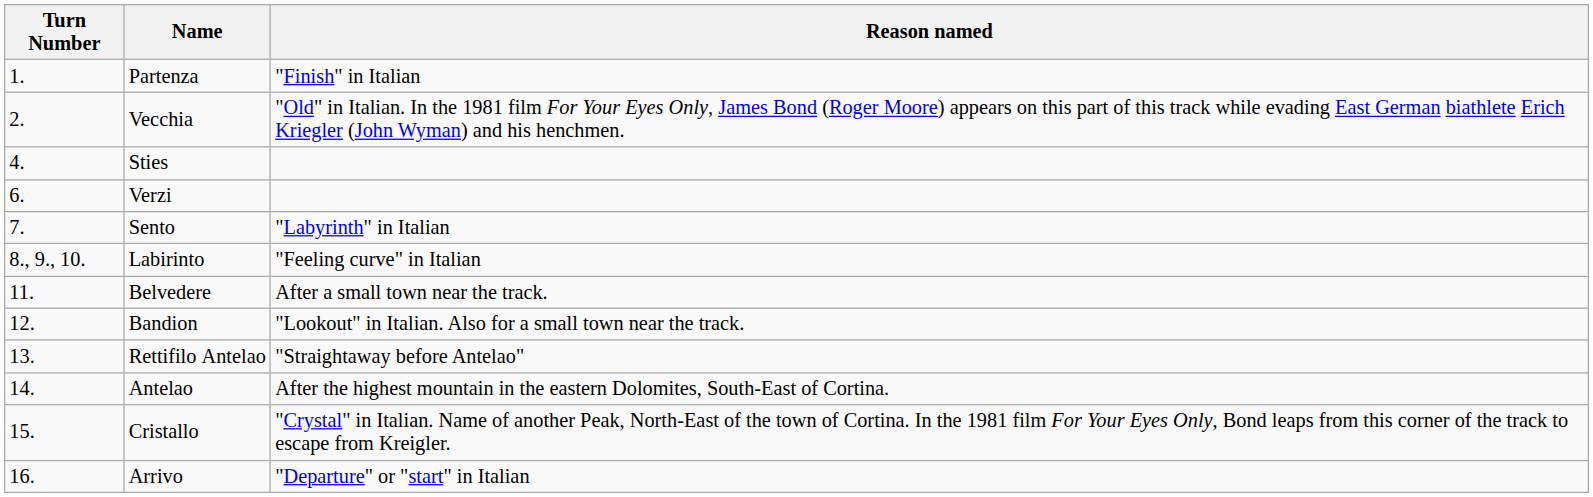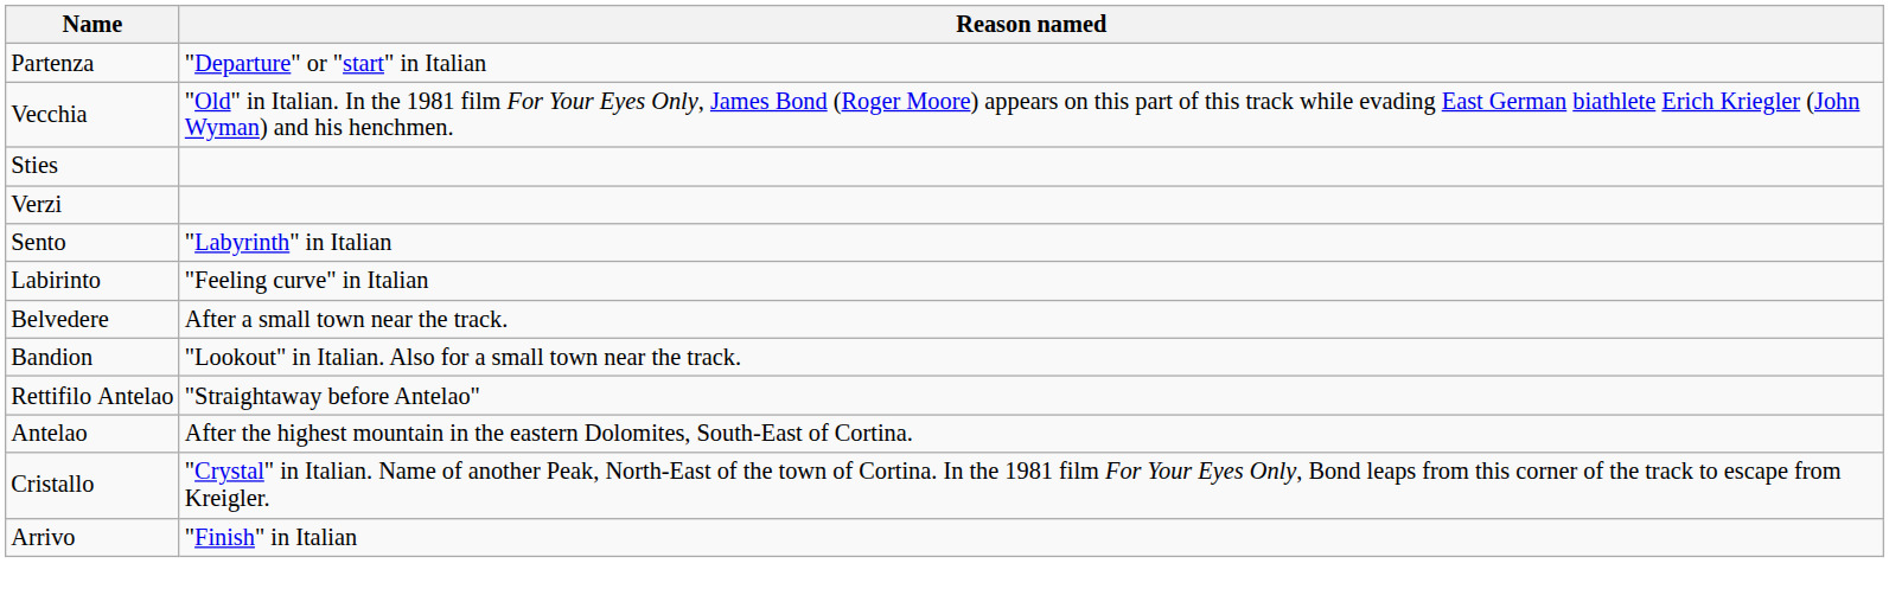 <table class="wikitable">
 <tr>
-<th>Turn Number</th>
 <th>Name</th>
 <th>Reason named</th>
 </tr>
 <tr>
-<td>1.</td>
 <td>Partenza</td>
-<td>"<a href='#'>Finish</a>" in Italian</td>
+<td>"<a href='#'>Departure</a>" or "<a href='#'>start</a>" in Italian</td>
 </tr>
 <tr>
-<td>2.</td>
 <td>Vecchia</td>
 <td>"<a href='#'>Old</a>" in Italian. In the 1981 film <em>For Your Eyes Only</em>, <a href='#'>James Bond</a> (<a href='#'>Roger Moore</a>) appears on this part of this track while evading <a href='#'>East German</a> <a href='#'>biathlete</a> <a href='#'>Erich Kriegler</a> (<a href='#'>John Wyman</a>) and his henchmen.</td>
 </tr>
 <tr>
-<td>4.</td>
 <td>Sties</td>
 <td></td>
 </tr>
 <tr>
-<td>6.</td>
 <td>Verzi</td>
 <td></td>
 </tr>
 <tr>
-<td>7.</td>
 <td>Sento</td>
 <td>"<a href='#'>Labyrinth</a>" in Italian</td>
 </tr>
 <tr>
-<td>8., 9., 10.</td>
 <td>Labirinto</td>
 <td>"Feeling curve" in Italian</td>
 </tr>
 <tr>
-<td>11.</td>
 <td>Belvedere</td>
 <td>After a small town near the track.</td>
 </tr>
 <tr>
-<td>12.</td>
 <td>Bandion</td>
 <td>"Lookout" in Italian. Also for a small town near the track.</td>
 </tr>
 <tr>
-<td>13.</td>
 <td>Rettifilo Antelao</td>
 <td>"Straightaway before Antelao"</td>
 </tr>
 <tr>
-<td>14.</td>
 <td>Antelao</td>
 <td>After the highest mountain in the eastern Dolomites, South-East of Cortina.</td>
 </tr>
 <tr>
-<td>15.</td>
 <td>Cristallo</td>
 <td>"<a href='#'>Crystal</a>" in Italian. Name of another Peak, North-East of the town of Cortina. In the 1981 film <em>For Your Eyes Only</em>, Bond leaps from this corner of the track to escape from Kreigler.</td>
 </tr>
 <tr>
-<td>16.</td>
 <td>Arrivo</td>
-<td>"<a href='#'>Departure</a>" or "<a href='#'>start</a>" in Italian</td>
+<td>"<a href='#'>Finish</a>" in Italian</td>
 </tr>
 </table>
